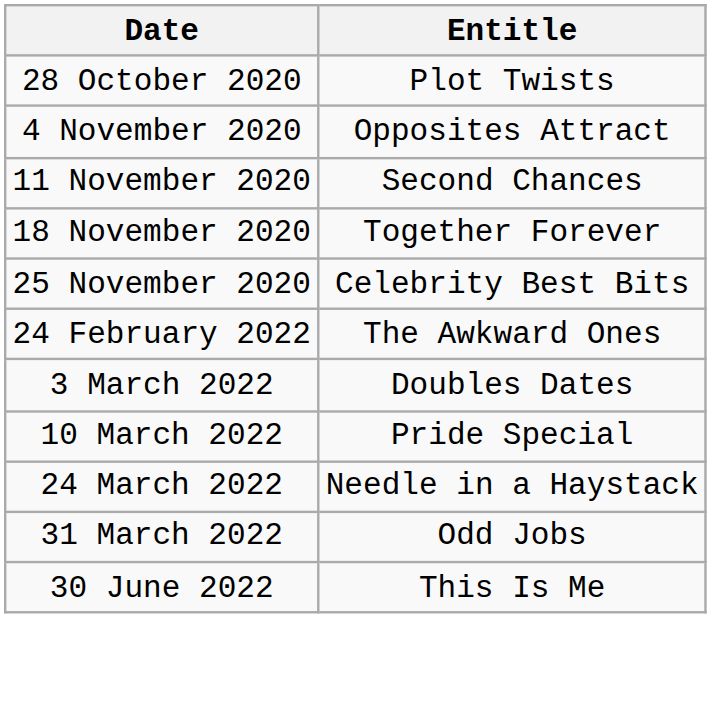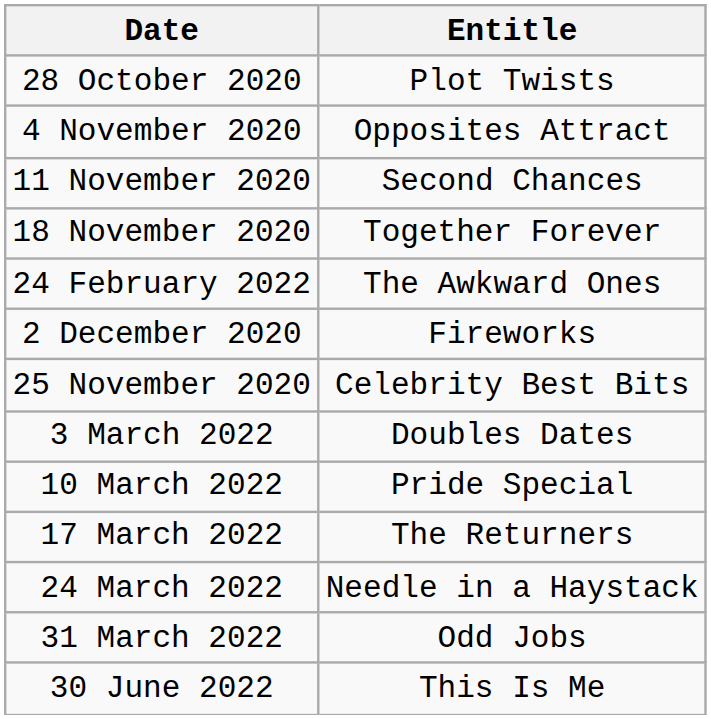 <table class="wikitable" style="text-align:center;">
 <tr>
 <th>Date</th>
 <th>Entitle</th>
 </tr>
 <tr>
 <td>28 October 2020</td>
 <td>Plot Twists</td>
 </tr>
 <tr>
 <td>4 November 2020</td>
 <td>Opposites Attract</td>
 </tr>
 <tr>
 <td>11 November 2020</td>
 <td>Second Chances</td>
 </tr>
 <tr>
 <td>18 November 2020</td>
 <td>Together Forever</td>
 </tr>
 <tr>
+<td>24 February 2022</td>
+<td>The Awkward Ones</td>
+</tr>
+<tr>
+<td>2 December 2020</td>
+<td>Fireworks</td>
+</tr>
+<tr>
 <td>25 November 2020</td>
 <td>Celebrity Best Bits</td>
-</tr>
-<tr>
-<td>24 February 2022</td>
-<td>The Awkward Ones</td>
 </tr>
 <tr>
 <td>3 March 2022</td>
 <td>Doubles Dates</td>
 </tr>
 <tr>
 <td>10 March 2022</td>
 <td>Pride Special</td>
+</tr>
+<tr>
+<td>17 March 2022</td>
+<td>The Returners</td>
 </tr>
 <tr>
 <td>24 March 2022</td>
 <td>Needle in a Haystack</td>
 </tr>
 <tr>
 <td>31 March 2022</td>
 <td>Odd Jobs</td>
 </tr>
 <tr>
 <td>30 June 2022</td>
 <td>This Is Me</td>
 </tr>
 </table>
